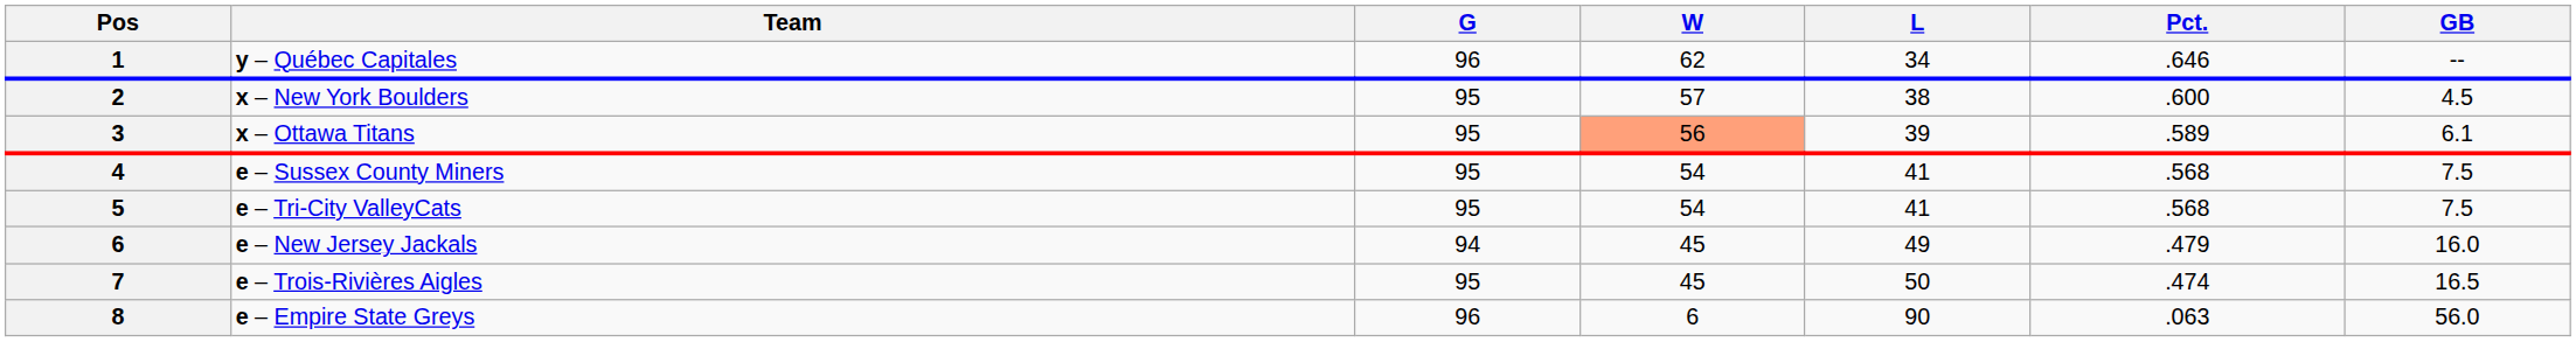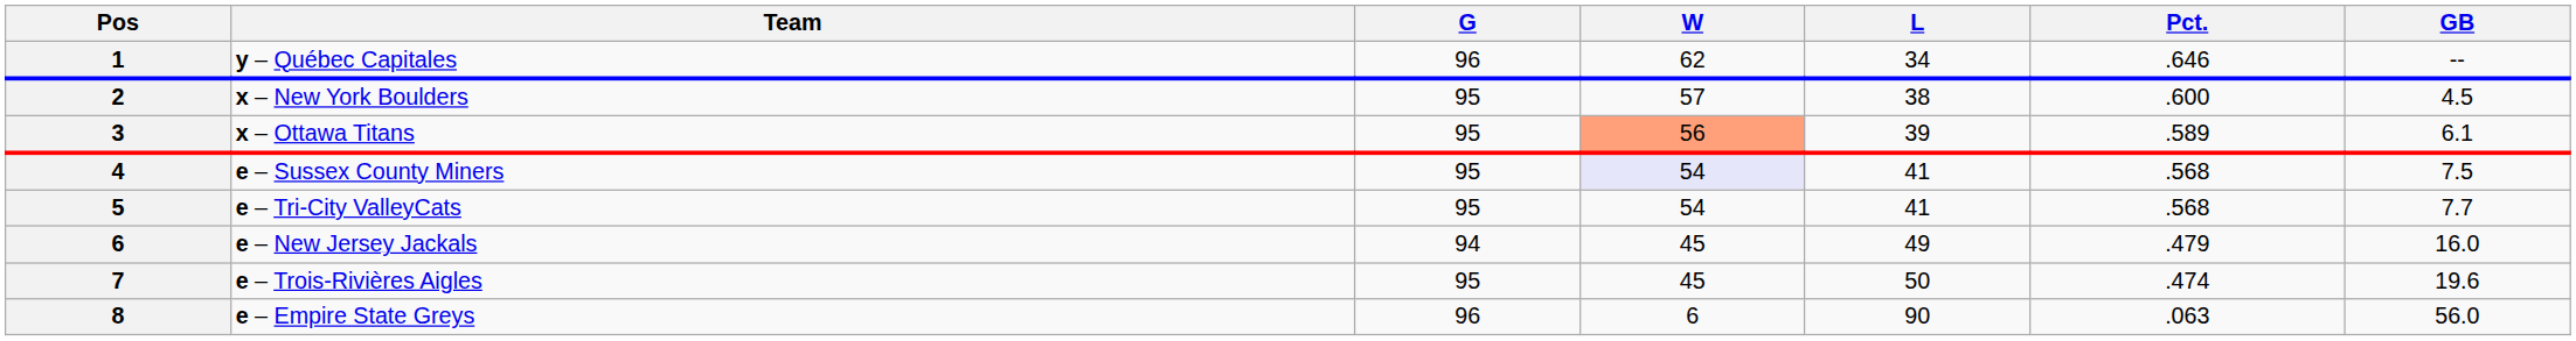 <table class="wikitable plainrowheaders" width="90%" style="text-align:center;">
 <tr>
 <th scope="col" width="5%">Pos</th>
 <th scope="col" width="25%">Team</th>
 <th scope="col" width="5%"><a href='#'>G</a></th>
 <th scope="col" width="5%"><a href='#'>W</a></th>
 <th scope="col" width="5%"><a href='#'>L</a></th>
 <th scope="col" width="7%"><a href='#'>Pct.</a></th>
 <th scope="col" width="5%"><a href='#'>GB</a></th>
 </tr>
 <tr>
 <th>1</th>
 <td style="text-align:left;"><strong>y</strong> – <a href='#'>Québec Capitales</a></td>
 <td>96</td>
 <td>62</td>
 <td>34</td>
 <td>.646</td>
 <td>--</td>
 </tr>
 <tr>
 </tr>
 <tr |- style="border-top:3px solid blue;">
 <th>2</th>
 <td style="text-align:left;"><strong>x</strong> – <a href='#'>New York Boulders</a></td>
 <td>95</td>
 <td>57</td>
 <td>38</td>
 <td>.600</td>
 <td>4.5</td>
 </tr>
 <tr>
 <th>3</th>
 <td style="text-align:left;"><strong>x</strong> – <a href='#'>Ottawa Titans</a></td>
 <td>95</td>
 <td style="background: lightsalmon;">56</td>
 <td>39</td>
 <td>.589</td>
 <td>6.1</td>
 </tr>
 <tr>
 </tr>
 <tr |- style="border-top:3px solid red;">
 <th>4</th>
 <td style="text-align:left;"><strong>e</strong> – <a href='#'>Sussex County Miners</a></td>
 <td>95</td>
-<td>54</td>
+<td style="background: lavender;">54</td>
 <td>41</td>
 <td>.568</td>
 <td>7.5</td>
 </tr>
 <tr>
 <th>5</th>
 <td style="text-align:left;"><strong>e</strong> – <a href='#'>Tri-City ValleyCats</a></td>
 <td>95</td>
 <td>54</td>
 <td>41</td>
 <td>.568</td>
-<td>7.5</td>
+<td>7.7</td>
 </tr>
 <tr>
 <th>6</th>
 <td style="text-align:left;"><strong>e</strong> – <a href='#'>New Jersey Jackals</a></td>
 <td>94</td>
 <td>45</td>
 <td>49</td>
 <td>.479</td>
 <td>16.0</td>
 </tr>
 <tr>
 <th>7</th>
 <td style="text-align:left;"><strong>e</strong> – <a href='#'>Trois-Rivières Aigles</a></td>
 <td>95</td>
 <td>45</td>
 <td>50</td>
 <td>.474</td>
-<td>16.5</td>
+<td>19.6</td>
 </tr>
 <tr>
 <th>8</th>
 <td style="text-align:left;"><strong>e</strong> – <a href='#'>Empire State Greys</a></td>
 <td>96</td>
 <td>6</td>
 <td>90</td>
 <td>.063</td>
 <td>56.0</td>
 </tr>
 </table>
